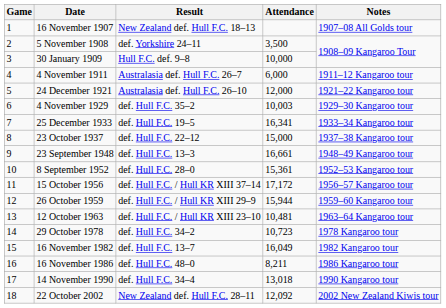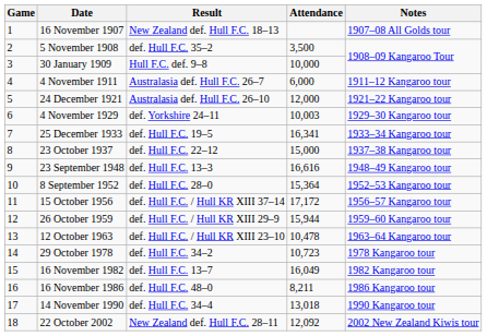 <table class="wikitable">
 <tr>
 <th>Game</th>
 <th>Date</th>
 <th>Result</th>
 <th>Attendance</th>
 <th>Notes</th>
 </tr>
 <tr>
 <td>1</td>
 <td>16 November 1907</td>
 <td> <a href='#'>New Zealand</a> def.  <a href='#'>Hull F.C.</a> 18–13</td>
 <td></td>
 <td><a href='#'>1907–08 All Golds tour</a></td>
 </tr>
 <tr>
 <td>2</td>
 <td>5 November 1908</td>
-<td>  def.  <a href='#'>Yorkshire</a> 24–11</td>
+<td>  def.  <a href='#'>Hull F.C.</a> 35–2</td>
 <td>3,500</td>
 <td rowspan=2><a href='#'>1908–09 Kangaroo Tour</a></td>
 </tr>
 <tr>
 <td>3</td>
 <td>30 January 1909</td>
 <td> <a href='#'>Hull F.C.</a> def.   9–8</td>
 <td>10,000</td>
 </tr>
 <tr>
 <td>4</td>
 <td>4 November 1911</td>
 <td> <a href='#'>Australasia</a> def.  <a href='#'>Hull F.C.</a> 26–7</td>
 <td>6,000</td>
 <td><a href='#'>1911–12 Kangaroo tour</a></td>
 </tr>
 <tr>
 <td>5</td>
 <td>24 December 1921</td>
 <td> <a href='#'>Australasia</a> def.  <a href='#'>Hull F.C.</a> 26–10</td>
 <td>12,000</td>
 <td><a href='#'>1921–22 Kangaroo tour</a></td>
 </tr>
 <tr>
 <td>6</td>
 <td>4 November 1929</td>
-<td>  def.  <a href='#'>Hull F.C.</a> 35–2</td>
+<td>  def.  <a href='#'>Yorkshire</a> 24–11</td>
 <td>10,003</td>
 <td><a href='#'>1929–30 Kangaroo tour</a></td>
 </tr>
 <tr>
 <td>7</td>
 <td>25 December 1933</td>
 <td>  def.  <a href='#'>Hull F.C.</a> 19–5</td>
 <td>16,341</td>
 <td><a href='#'>1933–34 Kangaroo tour</a></td>
 </tr>
 <tr>
 <td>8</td>
 <td>23 October 1937</td>
 <td>  def.  <a href='#'>Hull F.C.</a> 22–12</td>
 <td>15,000</td>
 <td><a href='#'>1937–38 Kangaroo tour</a></td>
 </tr>
 <tr>
 <td>9</td>
 <td>23 September 1948</td>
 <td>  def.  <a href='#'>Hull F.C.</a> 13–3</td>
-<td>16,661</td>
+<td>16,616</td>
 <td><a href='#'>1948–49 Kangaroo tour</a></td>
 </tr>
 <tr>
 <td>10</td>
 <td>8 September 1952</td>
 <td>  def.  <a href='#'>Hull F.C.</a> 28–0</td>
-<td>15,361</td>
+<td>15,364</td>
 <td><a href='#'>1952–53 Kangaroo tour</a></td>
 </tr>
 <tr>
 <td>11</td>
 <td>15 October 1956</td>
 <td>  def. <a href='#'>Hull F.C.</a> / <a href='#'>Hull KR</a> XIII 37–14</td>
 <td>17,172</td>
 <td><a href='#'>1956–57 Kangaroo tour</a></td>
 </tr>
 <tr>
 <td>12</td>
 <td>26 October 1959</td>
 <td>  def. <a href='#'>Hull F.C.</a> / <a href='#'>Hull KR</a> XIII 29–9</td>
 <td>15,944</td>
 <td><a href='#'>1959–60 Kangaroo tour</a></td>
 </tr>
 <tr>
 <td>13</td>
 <td>12 October 1963</td>
 <td>  def. <a href='#'>Hull F.C.</a> / <a href='#'>Hull KR</a> XIII 23–10</td>
-<td>10,481</td>
+<td>10,478</td>
 <td><a href='#'>1963–64 Kangaroo tour</a></td>
 </tr>
 <tr>
 <td>14</td>
 <td>29 October 1978</td>
 <td>  def.  <a href='#'>Hull F.C.</a> 34–2</td>
 <td>10,723</td>
 <td><a href='#'>1978 Kangaroo tour</a></td>
 </tr>
 <tr>
 <td>15</td>
 <td>16 November 1982</td>
 <td>  def.  <a href='#'>Hull F.C.</a> 13–7</td>
 <td>16,049</td>
 <td><a href='#'>1982 Kangaroo tour</a></td>
 </tr>
 <tr>
 <td>16</td>
 <td>16 November 1986</td>
 <td>  def.  <a href='#'>Hull F.C.</a> 48–0</td>
 <td>8,211</td>
 <td><a href='#'>1986 Kangaroo tour</a></td>
 </tr>
 <tr>
 <td>17</td>
 <td>14 November 1990</td>
 <td>  def.  <a href='#'>Hull F.C.</a> 34–4</td>
 <td>13,018</td>
 <td><a href='#'>1990 Kangaroo tour</a></td>
 </tr>
 <tr>
 <td>18</td>
 <td>22 October 2002</td>
 <td> <a href='#'>New Zealand</a> def.  <a href='#'>Hull F.C.</a> 28–11</td>
 <td>12,092</td>
 <td><a href='#'>2002 New Zealand Kiwis tour</a></td>
 </tr>
 </table>
